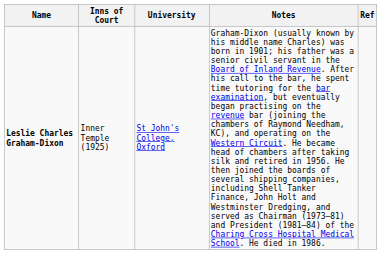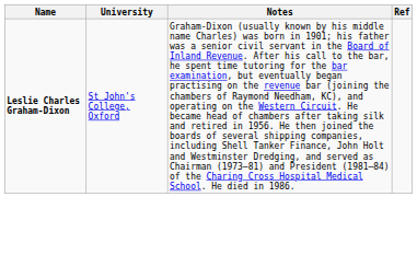 <table class="wikitable">
 <tr>
 <th width="20%">Name</th>
-<th width="15%">Inns of Court</th>
 <th width="20%">University</th>
 <th>Notes</th>
 <th>Ref</th>
 </tr>
 <tr>
 <td><strong>Leslie Charles Graham-Dixon</strong></td>
-<td>Inner Temple (1925)</td>
 <td><a href='#'>St John's College, Oxford</a></td>
 <td>Graham-Dixon (usually known by his middle name Charles) was born in 1901; his father was a senior civil servant in the <a href='#'>Board of Inland Revenue</a>. After his call to the bar, he spent time tutoring for the <a href='#'>bar examination</a>, but eventually began practising on the <a href='#'>revenue</a> bar (joining the chambers of Raymond Needham, KC), and operating on the <a href='#'>Western Circuit</a>. He became head of chambers after taking silk and retired in 1956. He then joined the boards of several shipping companies, including Shell Tanker Finance, John Holt and Westminster Dredging, and served as Chairman (1973–81) and President (1981–84) of the <a href='#'>Charing Cross Hospital Medical School</a>. He died in 1986.</td>
 <td></td>
 </tr>
 </table>
